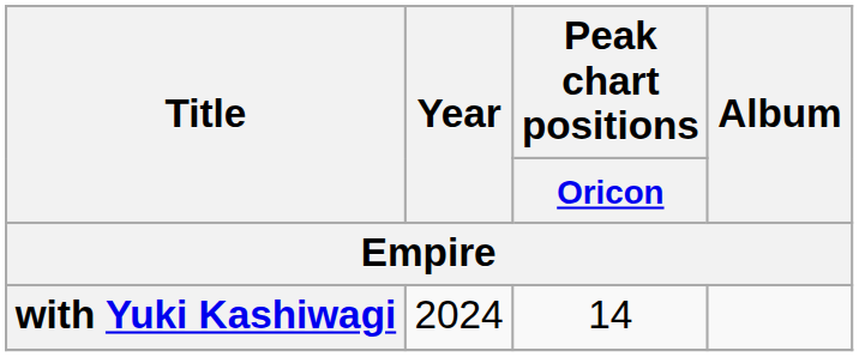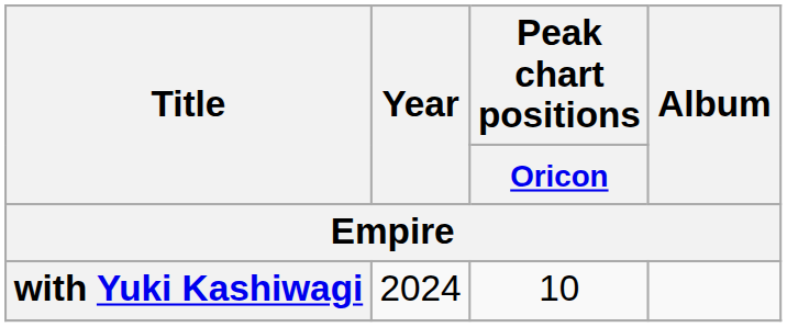 <table class="wikitable plainrowheaders" style="text-align:center;">
 <tr>
 <th scope="col" rowspan="2">Title</th>
 <th scope="col" rowspan="2">Year</th>
 <th scope="col" colspan="1">Peak <br> chart <br> positions</th>
 <th scope="col" rowspan="2">Album</th>
 </tr>
 <tr>
 <th scope="col" style="width:2.5em;"><small><a href='#'>Oricon</a></small></th>
 </tr>
 <tr>
 <th scope="col" colspan="4">Empire</th>
 </tr>
 <tr>
 <th scope="row"> with <a href='#'>Yuki Kashiwagi</a></th>
 <td>2024</td>
-<td>14</td>
+<td>10</td>
 <td></td>
 </tr>
 <tr>
 </tr>
 </table>
